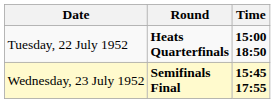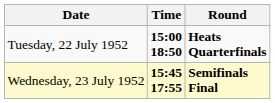 <table class="wikitable">
 <tr>
 <th>Date</th>
+<th>Time</th>
 <th>Round</th>
-<th>Time</th>
 </tr>
 <tr>
 <td>Tuesday, 22 July 1952</td>
+<td><strong>15:00</strong><br><strong>18:50</strong></td>
 <td><strong>Heats</strong><br><strong>Quarterfinals</strong></td>
-<td><strong>15:00</strong><br><strong>18:50</strong></td>
 </tr>
 <tr style=background:lemonchiffon>
 <td>Wednesday, 23 July 1952</td>
+<td><strong>15:45</strong><br><strong>17:55</strong></td>
 <td><strong>Semifinals</strong><br><strong>Final</strong></td>
-<td><strong>15:45</strong><br><strong>17:55</strong></td>
 </tr>
 </table>
